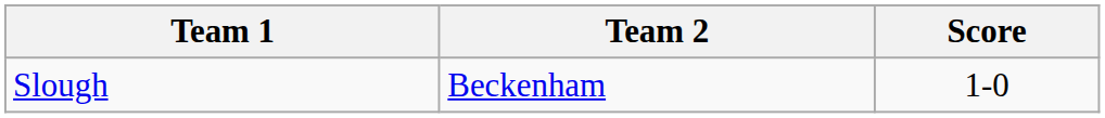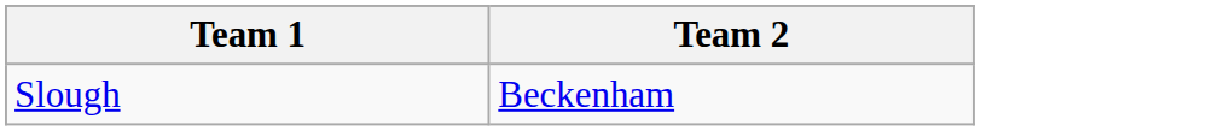 <table class="wikitable" style="font-size: 100%">
 <tr>
 <th width=200>Team 1</th>
 <th width=200>Team 2</th>
-<th width=100>Score</th>
 </tr>
 <tr>
 <td><a href='#'>Slough</a></td>
 <td><a href='#'>Beckenham</a></td>
-<td align=center>1-0</td>
 </tr>
 </table>
